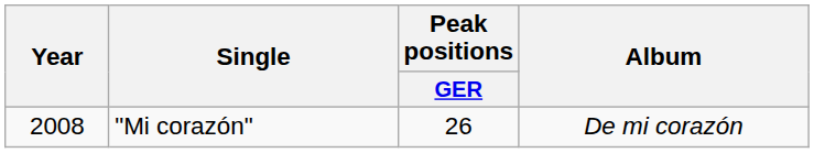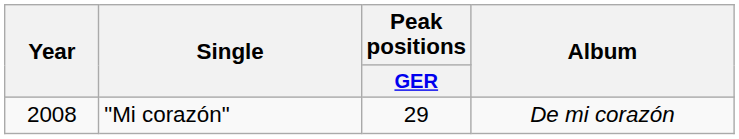 <table class="wikitable">
 <tr>
 <th align="center" rowspan="2" width="60">Year</th>
 <th align="center" rowspan="2" width="180">Single</th>
 <th align="center" colspan="1">Peak positions</th>
 <th align="center" rowspan="2" width="180">Album</th>
 </tr>
 <tr>
 <th scope="col" style="width:3em;font-size:90%;"><a href='#'>GER</a><br></th>
 </tr>
 <tr>
 <td align="center" rowspan="1">2008</td>
 <td>"Mi corazón"</td>
-<td align="center">26</td>
+<td align="center">29</td>
 <td align="center"><em>De mi corazón</em></td>
 </tr>
 </table>
